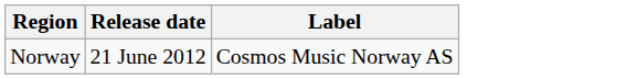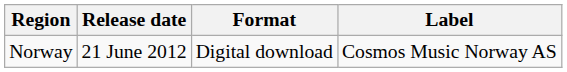 <table class="wikitable">
 <tr>
 <th>Region</th>
 <th>Release date</th>
+<th>Format</th>
 <th>Label</th>
 </tr>
 <tr>
 <td>Norway</td>
 <td>21 June 2012</td>
+<td>Digital download</td>
 <td>Cosmos Music Norway AS</td>
 </tr>
 </table>
